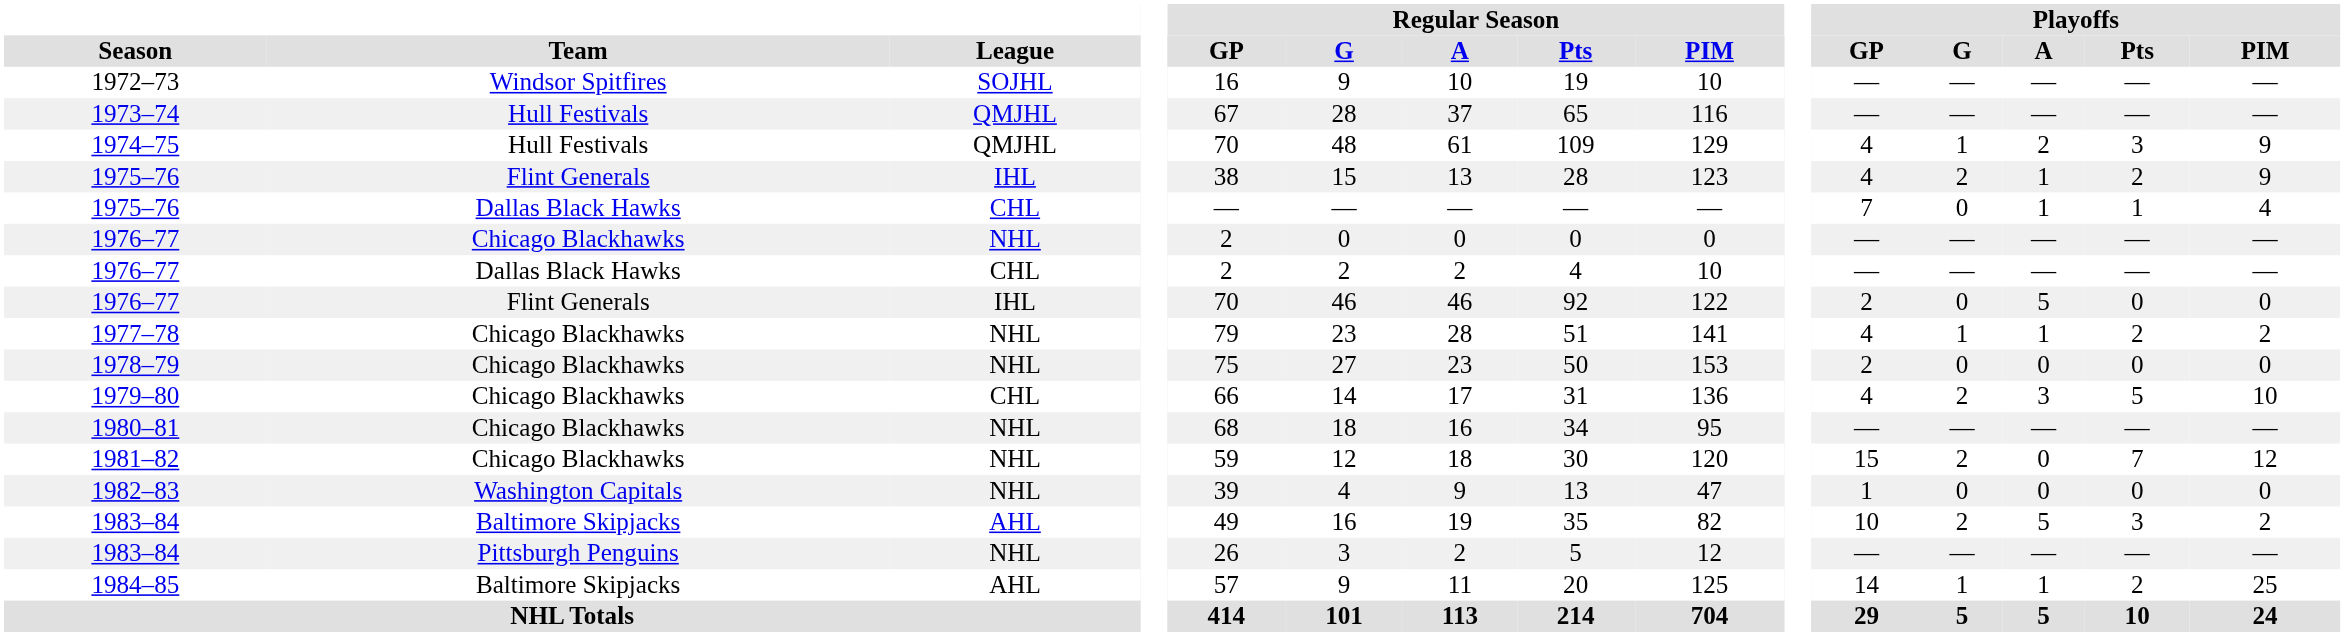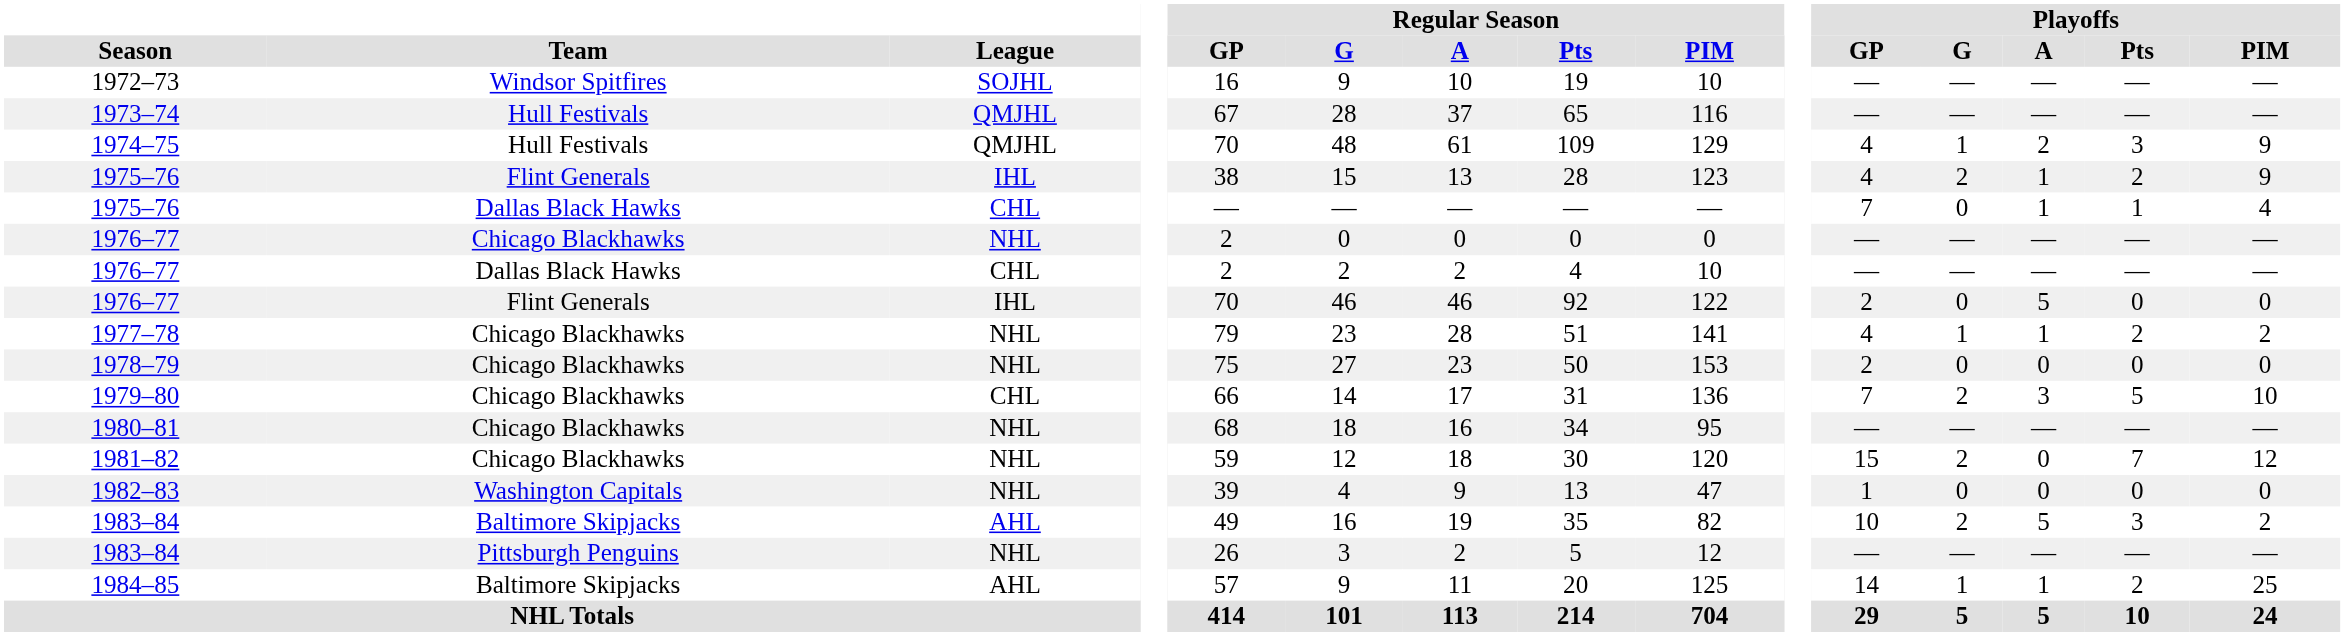 <table border="0" cellpadding="1" cellspacing="0" style="text-align:center; width:75%">
 <tr bgcolor="#e0e0e0">
 <th colspan="3"  bgcolor="#ffffff"> </th>
 <th rowspan="99" bgcolor="#ffffff"> </th>
 <th colspan="5">Regular Season</th>
 <th rowspan="99" bgcolor="#ffffff"> </th>
 <th colspan="5">Playoffs</th>
 </tr>
 <tr bgcolor="#e0e0e0">
 <th>Season</th>
 <th>Team</th>
 <th>League</th>
 <th>GP</th>
 <th><a href='#'>G</a></th>
 <th><a href='#'>A</a></th>
 <th><a href='#'>Pts</a></th>
 <th><a href='#'>PIM</a></th>
 <th>GP</th>
 <th>G</th>
 <th>A</th>
 <th>Pts</th>
 <th>PIM</th>
 </tr>
 <tr>
 <td>1972–73</td>
 <td><a href='#'>Windsor Spitfires</a></td>
 <td><a href='#'>SOJHL</a></td>
 <td>16</td>
 <td>9</td>
 <td>10</td>
 <td>19</td>
 <td>10</td>
 <td>—</td>
 <td>—</td>
 <td>—</td>
 <td>—</td>
 <td>—</td>
 </tr>
 <tr bgcolor="#f0f0f0">
 <td><a href='#'>1973–74</a></td>
 <td><a href='#'>Hull Festivals</a></td>
 <td><a href='#'>QMJHL</a></td>
 <td>67</td>
 <td>28</td>
 <td>37</td>
 <td>65</td>
 <td>116</td>
 <td>—</td>
 <td>—</td>
 <td>—</td>
 <td>—</td>
 <td>—</td>
 </tr>
 <tr>
 <td><a href='#'>1974–75</a></td>
 <td>Hull Festivals</td>
 <td>QMJHL</td>
 <td>70</td>
 <td>48</td>
 <td>61</td>
 <td>109</td>
 <td>129</td>
 <td>4</td>
 <td>1</td>
 <td>2</td>
 <td>3</td>
 <td>9</td>
 </tr>
 <tr bgcolor="#f0f0f0">
 <td><a href='#'>1975–76</a></td>
 <td><a href='#'>Flint Generals</a></td>
 <td><a href='#'>IHL</a></td>
 <td>38</td>
 <td>15</td>
 <td>13</td>
 <td>28</td>
 <td>123</td>
 <td>4</td>
 <td>2</td>
 <td>1</td>
 <td>2</td>
 <td>9</td>
 </tr>
 <tr>
 <td><a href='#'>1975–76</a></td>
 <td><a href='#'>Dallas Black Hawks</a></td>
 <td><a href='#'>CHL</a></td>
 <td>—</td>
 <td>—</td>
 <td>—</td>
 <td>—</td>
 <td>—</td>
 <td>7</td>
 <td>0</td>
 <td>1</td>
 <td>1</td>
 <td>4</td>
 </tr>
 <tr bgcolor="#f0f0f0">
 <td><a href='#'>1976–77</a></td>
 <td><a href='#'>Chicago Blackhawks</a></td>
 <td><a href='#'>NHL</a></td>
 <td>2</td>
 <td>0</td>
 <td>0</td>
 <td>0</td>
 <td>0</td>
 <td>—</td>
 <td>—</td>
 <td>—</td>
 <td>—</td>
 <td>—</td>
 </tr>
 <tr>
 <td><a href='#'>1976–77</a></td>
 <td>Dallas Black Hawks</td>
 <td>CHL</td>
 <td>2</td>
 <td>2</td>
 <td>2</td>
 <td>4</td>
 <td>10</td>
 <td>—</td>
 <td>—</td>
 <td>—</td>
 <td>—</td>
 <td>—</td>
 </tr>
 <tr bgcolor="#f0f0f0">
 <td><a href='#'>1976–77</a></td>
 <td>Flint Generals</td>
 <td>IHL</td>
 <td>70</td>
 <td>46</td>
 <td>46</td>
 <td>92</td>
 <td>122</td>
 <td>2</td>
 <td>0</td>
 <td>5</td>
 <td>0</td>
 <td>0</td>
 </tr>
 <tr>
 <td><a href='#'>1977–78</a></td>
 <td>Chicago Blackhawks</td>
 <td>NHL</td>
 <td>79</td>
 <td>23</td>
 <td>28</td>
 <td>51</td>
 <td>141</td>
 <td>4</td>
 <td>1</td>
 <td>1</td>
 <td>2</td>
 <td>2</td>
 </tr>
 <tr bgcolor="#f0f0f0">
 <td><a href='#'>1978–79</a></td>
 <td>Chicago Blackhawks</td>
 <td>NHL</td>
 <td>75</td>
 <td>27</td>
 <td>23</td>
 <td>50</td>
 <td>153</td>
 <td>2</td>
 <td>0</td>
 <td>0</td>
 <td>0</td>
 <td>0</td>
 </tr>
 <tr>
 <td><a href='#'>1979–80</a></td>
 <td>Chicago Blackhawks</td>
 <td>CHL</td>
 <td>66</td>
 <td>14</td>
 <td>17</td>
 <td>31</td>
 <td>136</td>
-<td>4</td>
+<td>7</td>
 <td>2</td>
 <td>3</td>
 <td>5</td>
 <td>10</td>
 </tr>
 <tr bgcolor="#f0f0f0">
 <td><a href='#'>1980–81</a></td>
 <td>Chicago Blackhawks</td>
 <td>NHL</td>
 <td>68</td>
 <td>18</td>
 <td>16</td>
 <td>34</td>
 <td>95</td>
 <td>—</td>
 <td>—</td>
 <td>—</td>
 <td>—</td>
 <td>—</td>
 </tr>
 <tr>
 <td><a href='#'>1981–82</a></td>
 <td>Chicago Blackhawks</td>
 <td>NHL</td>
 <td>59</td>
 <td>12</td>
 <td>18</td>
 <td>30</td>
 <td>120</td>
 <td>15</td>
 <td>2</td>
 <td>0</td>
 <td>7</td>
 <td>12</td>
 </tr>
 <tr bgcolor="#f0f0f0">
 <td><a href='#'>1982–83</a></td>
 <td><a href='#'>Washington Capitals</a></td>
 <td>NHL</td>
 <td>39</td>
 <td>4</td>
 <td>9</td>
 <td>13</td>
 <td>47</td>
 <td>1</td>
 <td>0</td>
 <td>0</td>
 <td>0</td>
 <td>0</td>
 </tr>
 <tr>
 <td><a href='#'>1983–84</a></td>
 <td><a href='#'>Baltimore Skipjacks</a></td>
 <td><a href='#'>AHL</a></td>
 <td>49</td>
 <td>16</td>
 <td>19</td>
 <td>35</td>
 <td>82</td>
 <td>10</td>
 <td>2</td>
 <td>5</td>
 <td>3</td>
 <td>2</td>
 </tr>
 <tr bgcolor="#f0f0f0">
 <td><a href='#'>1983–84</a></td>
 <td><a href='#'>Pittsburgh Penguins</a></td>
 <td>NHL</td>
 <td>26</td>
 <td>3</td>
 <td>2</td>
 <td>5</td>
 <td>12</td>
 <td>—</td>
 <td>—</td>
 <td>—</td>
 <td>—</td>
 <td>—</td>
 </tr>
 <tr>
 <td><a href='#'>1984–85</a></td>
 <td>Baltimore Skipjacks</td>
 <td>AHL</td>
 <td>57</td>
 <td>9</td>
 <td>11</td>
 <td>20</td>
 <td>125</td>
 <td>14</td>
 <td>1</td>
 <td>1</td>
 <td>2</td>
 <td>25</td>
 </tr>
 <tr bgcolor="#e0e0e0">
 <th colspan="3">NHL Totals</th>
 <th>414</th>
 <th>101</th>
 <th>113</th>
 <th>214</th>
 <th>704</th>
 <th>29</th>
 <th>5</th>
 <th>5</th>
 <th>10</th>
 <th>24</th>
 </tr>
 </table>
